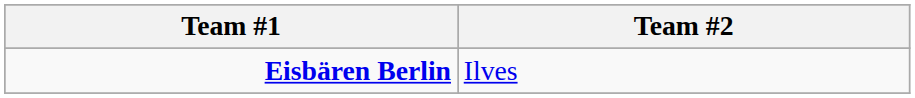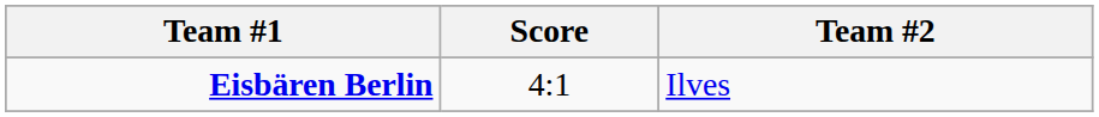 <table class="wikitable" style="text-align: center;">
 <tr>
 <th width=22%>Team #1</th>
+<th width=11%>Score</th>
 <th width=22%>Team #2</th>
 </tr>
 <tr>
 <td style="text-align: right;"><strong><a href='#'>Eisbären Berlin</a></strong> </td>
+<td>4:1</td>
 <td style="text-align: left;"> <a href='#'>Ilves</a></td>
 </tr>
 </table>
